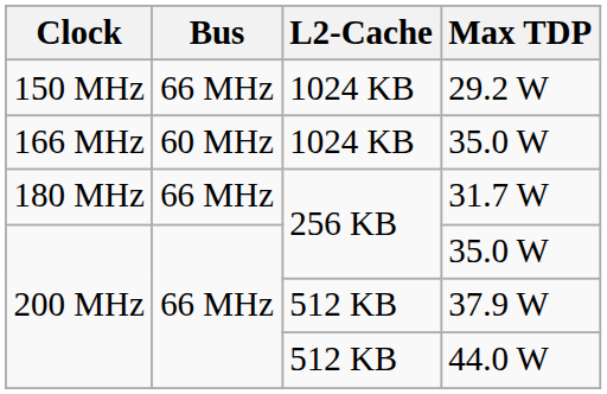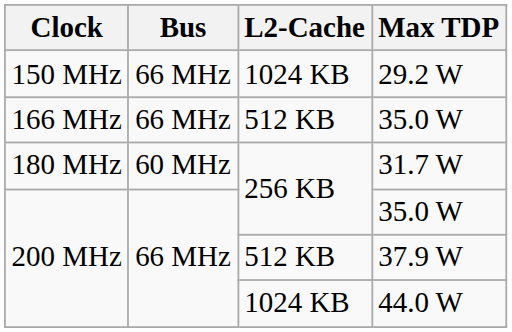 <table class="wikitable sortable">
 <tr>
 <th>Clock</th>
 <th>Bus</th>
 <th>L2-Cache</th>
 <th>Max TDP</th>
 </tr>
 <tr>
 <td>150 MHz</td>
 <td>66 MHz</td>
 <td>1024 KB</td>
 <td>29.2 W</td>
 </tr>
 <tr>
 <td>166 MHz</td>
-<td>60 MHz</td>
-<td>1024 KB</td>
+<td>66 MHz</td>
+<td>512 KB</td>
 <td>35.0 W</td>
 </tr>
 <tr>
 <td>180 MHz</td>
-<td>66 MHz</td>
+<td>60 MHz</td>
 <td rowspan="2">256 KB</td>
 <td>31.7 W</td>
 </tr>
 <tr>
 <td rowspan="3">200 MHz</td>
 <td rowspan="3">66 MHz</td>
 <td>35.0 W</td>
 </tr>
 <tr>
 <td>512 KB</td>
 <td>37.9 W</td>
 </tr>
 <tr>
-<td>512 KB</td>
+<td>1024 KB</td>
 <td>44.0 W</td>
 </tr>
 </table>
